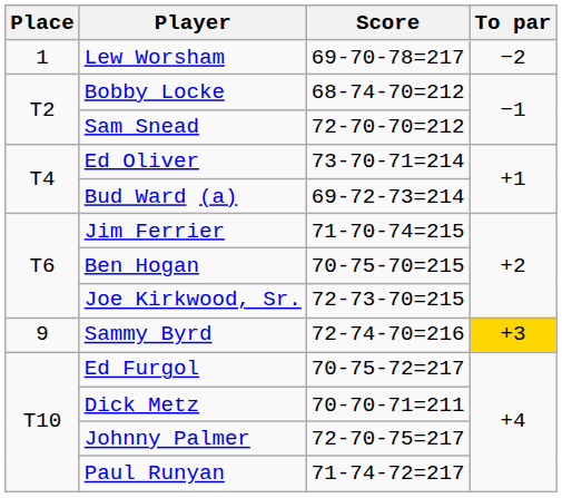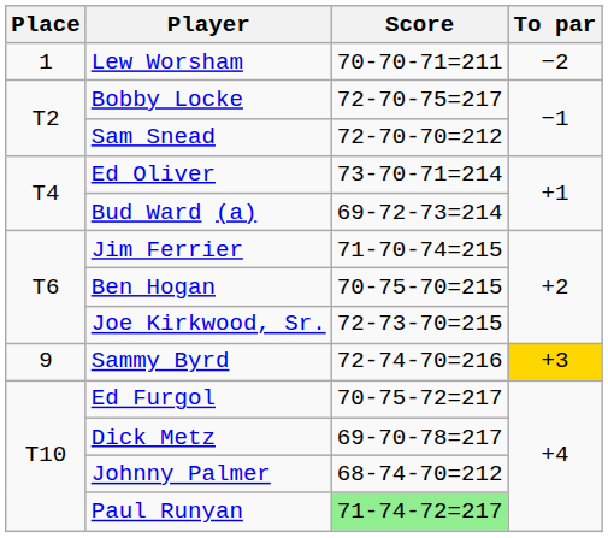 <table class=wikitable>
 <tr>
 <th>Place</th>
 <th>Player</th>
 <th>Score</th>
 <th>To par</th>
 </tr>
 <tr>
 <td align=center>1</td>
 <td> <a href='#'>Lew Worsham</a></td>
-<td>69-70-78=217</td>
+<td>70-70-71=211</td>
 <td align=center>−2</td>
 </tr>
 <tr>
 <td rowspan=2 align=center>T2</td>
 <td> <a href='#'>Bobby Locke</a></td>
-<td>68-74-70=212</td>
+<td>72-70-75=217</td>
 <td rowspan=2 align=center>−1</td>
 </tr>
 <tr>
 <td> <a href='#'>Sam Snead</a></td>
 <td>72-70-70=212</td>
 </tr>
 <tr>
 <td rowspan=2 align=center>T4</td>
 <td> <a href='#'>Ed Oliver</a></td>
 <td>73-70-71=214</td>
 <td rowspan=2 align=center>+1</td>
 </tr>
 <tr>
 <td> <a href='#'>Bud Ward</a> <a href='#'>(a)</a></td>
 <td>69-72-73=214</td>
 </tr>
 <tr>
 <td rowspan=3 align=center>T6</td>
 <td> <a href='#'>Jim Ferrier</a></td>
 <td>71-70-74=215</td>
 <td rowspan=3 align=center>+2</td>
 </tr>
 <tr>
 <td> <a href='#'>Ben Hogan</a></td>
 <td>70-75-70=215</td>
 </tr>
 <tr>
 <td> <a href='#'>Joe Kirkwood, Sr.</a></td>
 <td>72-73-70=215</td>
 </tr>
 <tr>
 <td align=center>9</td>
 <td> <a href='#'>Sammy Byrd</a></td>
 <td>72-74-70=216</td>
 <td align=center style="background: gold;">+3</td>
 </tr>
 <tr>
 <td rowspan=4 align=center>T10</td>
 <td> <a href='#'>Ed Furgol</a></td>
 <td>70-75-72=217</td>
 <td rowspan=4 align=center>+4</td>
 </tr>
 <tr>
 <td> <a href='#'>Dick Metz</a></td>
-<td>70-70-71=211</td>
+<td>69-70-78=217</td>
 </tr>
 <tr>
 <td> <a href='#'>Johnny Palmer</a></td>
-<td>72-70-75=217</td>
+<td>68-74-70=212</td>
 </tr>
 <tr>
 <td> <a href='#'>Paul Runyan</a></td>
-<td>71-74-72=217</td>
+<td style="background: lightgreen;">71-74-72=217</td>
 </tr>
 </table>
